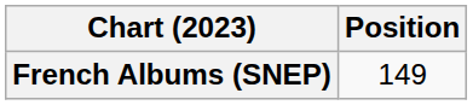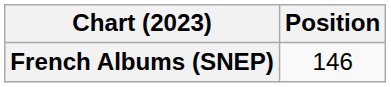 <table class="wikitable plainrowheaders" style="text-align:center">
 <tr>
 <th scope="col">Chart (2023)</th>
 <th scope="col">Position</th>
 </tr>
 <tr>
 <th scope="row">French Albums (SNEP)</th>
-<td>149</td>
+<td>146</td>
 </tr>
 </table>
